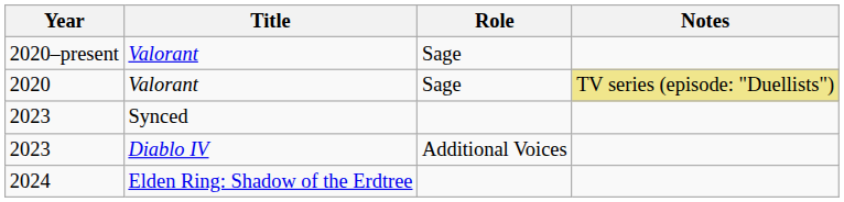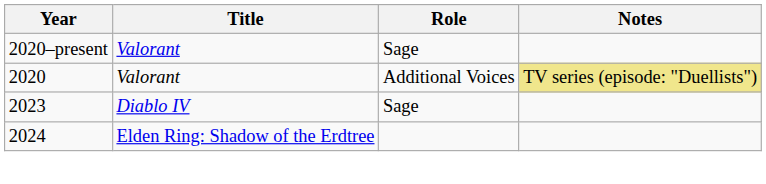 <table class="wikitable sortable">
 <tr>
 <th>Year</th>
 <th>Title</th>
 <th>Role</th>
 <th>Notes</th>
 </tr>
 <tr>
 <td>2020–present</td>
 <td><em><a href='#'>Valorant</a></em></td>
 <td>Sage</td>
 <td></td>
 </tr>
 <tr>
 <td>2020</td>
 <td><em>Valorant</em></td>
-<td>Sage</td>
+<td>Additional Voices</td>
 <td style="background: khaki;">TV series (episode: "Duellists")</td>
 </tr>
 <tr>
 <td>2023</td>
-<td>Synced</td>
-<td></td>
-<td></td>
-</tr>
-<tr>
-<td>2023</td>
 <td><em><a href='#'>Diablo IV</a></em></td>
-<td>Additional Voices</td>
+<td>Sage</td>
 <td></td>
 </tr>
 <tr>
 <td>2024</td>
 <td><a href='#'>Elden Ring: Shadow of the Erdtree</a></td>
 <td></td>
 <td></td>
 </tr>
 </table>
